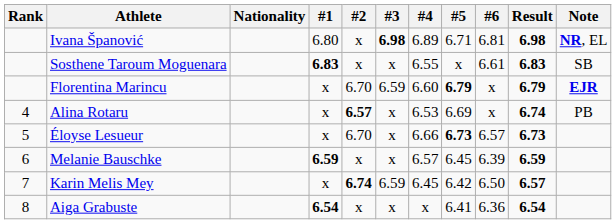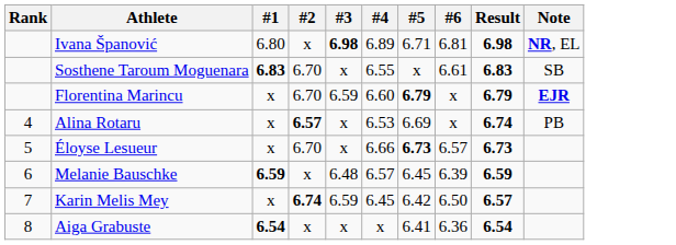 <table class="wikitable sortable" style="text-align:center">
 <tr>
 <th>Rank</th>
 <th>Athlete</th>
-<th>Nationality</th>
 <th>#1</th>
 <th>#2</th>
 <th>#3</th>
 <th>#4</th>
 <th>#5</th>
 <th>#6</th>
 <th>Result</th>
 <th>Note</th>
 </tr>
 <tr>
 <td></td>
 <td align=left><a href='#'>Ivana Španović</a></td>
-<td align=left></td>
 <td>6.80</td>
 <td>x</td>
 <td><strong>6.98</strong></td>
 <td>6.89</td>
 <td>6.71</td>
 <td>6.81</td>
 <td><strong>6.98</strong></td>
 <td><strong><a href='#'>NR</a></strong>, EL</td>
 </tr>
 <tr>
 <td></td>
 <td align=left><a href='#'>Sosthene Taroum Moguenara</a></td>
-<td align=left></td>
 <td><strong>6.83</strong></td>
-<td>x</td>
+<td>6.70</td>
 <td>x</td>
 <td>6.55</td>
 <td>x</td>
 <td>6.61</td>
 <td><strong>6.83</strong></td>
 <td>SB</td>
 </tr>
 <tr>
 <td></td>
 <td align=left><a href='#'>Florentina Marincu</a></td>
-<td align=left></td>
 <td>x</td>
 <td>6.70</td>
 <td>6.59</td>
 <td>6.60</td>
 <td><strong>6.79</strong></td>
 <td>x</td>
 <td><strong>6.79</strong></td>
 <td><strong><a href='#'>EJR</a></strong></td>
 </tr>
 <tr>
 <td>4</td>
 <td align=left><a href='#'>Alina Rotaru</a></td>
-<td align=left></td>
 <td>x</td>
 <td><strong>6.57</strong></td>
 <td>x</td>
 <td>6.53</td>
 <td>6.69</td>
 <td>x</td>
 <td><strong>6.74</strong></td>
 <td>PB</td>
 </tr>
 <tr>
 <td>5</td>
 <td align=left><a href='#'>Éloyse Lesueur</a></td>
-<td align=left></td>
 <td>x</td>
 <td>6.70</td>
 <td>x</td>
 <td>6.66</td>
 <td><strong>6.73</strong></td>
 <td>6.57</td>
 <td><strong>6.73</strong></td>
 <td></td>
 </tr>
 <tr>
 <td>6</td>
 <td align=left><a href='#'>Melanie Bauschke</a></td>
-<td align=left></td>
 <td><strong>6.59</strong></td>
 <td>x</td>
-<td>x</td>
+<td>6.48</td>
 <td>6.57</td>
 <td>6.45</td>
 <td>6.39</td>
 <td><strong>6.59</strong></td>
 <td></td>
 </tr>
 <tr>
 <td>7</td>
 <td align=left><a href='#'>Karin Melis Mey</a></td>
-<td align=left></td>
 <td>x</td>
 <td><strong>6.74</strong></td>
 <td>6.59</td>
 <td>6.45</td>
 <td>6.42</td>
 <td>6.50</td>
 <td><strong>6.57</strong></td>
 <td></td>
 </tr>
 <tr>
 <td>8</td>
 <td align=left><a href='#'>Aiga Grabuste</a></td>
-<td align=left></td>
 <td><strong>6.54</strong></td>
 <td>x</td>
 <td>x</td>
 <td>x</td>
 <td>6.41</td>
 <td>6.36</td>
 <td><strong>6.54</strong></td>
 <td></td>
 </tr>
 </table>
